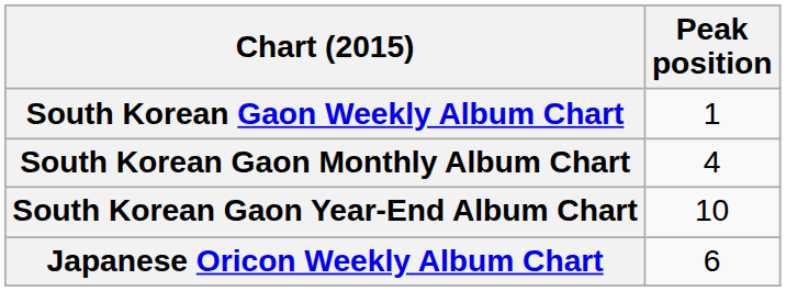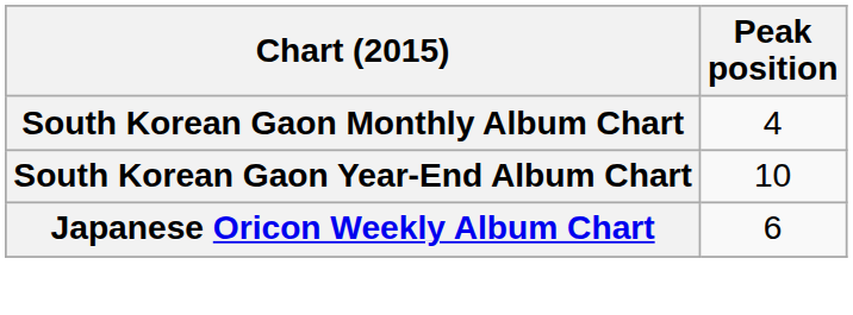 <table class="wikitable sortable plainrowheaders" style="text-align:center;">
 <tr>
 <th scope="col">Chart (2015)</th>
 <th scope="col">Peak<br>position</th>
-</tr>
-<tr>
-<th scope="row">South Korean <a href='#'>Gaon Weekly Album Chart</a></th>
-<td>1</td>
 </tr>
 <tr>
 <th scope="row">South Korean Gaon Monthly Album Chart</th>
 <td>4</td>
 </tr>
 <tr>
 <th scope="row">South Korean Gaon Year-End Album Chart</th>
 <td>10</td>
 </tr>
 <tr>
 <th scope="row">Japanese <a href='#'>Oricon Weekly Album Chart</a></th>
 <td>6</td>
 </tr>
 </table>
